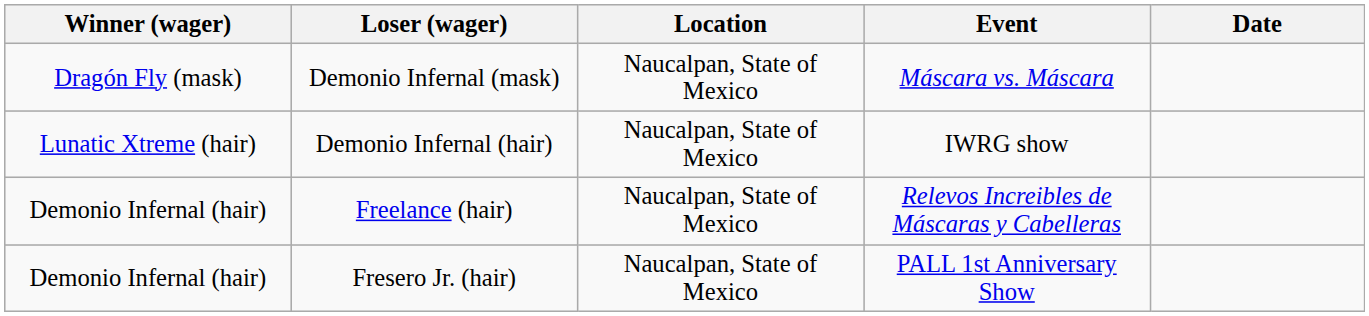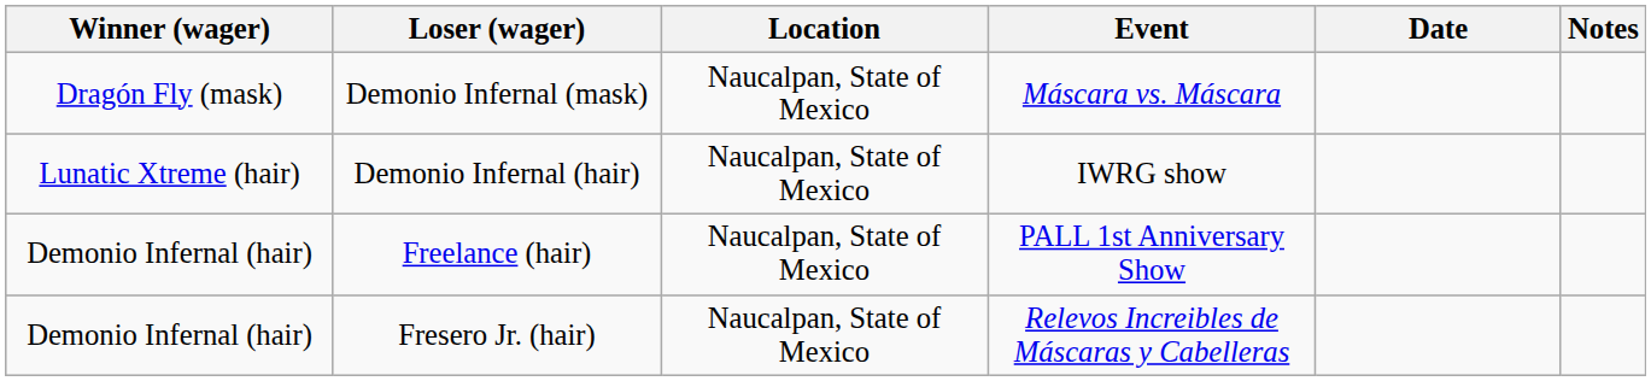 <table class="wikitable sortable" width=100%  style="text-align: center">
 <tr>
 <th width=20%>Winner (wager)</th>
 <th width=20%>Loser (wager)</th>
 <th width=20%>Location</th>
 <th width=20%>Event</th>
 <th width=15%>Date</th>
+<th width=5%>Notes</th>
 </tr>
 <tr>
 <td><a href='#'>Dragón Fly</a> (mask)</td>
 <td>Demonio Infernal (mask)</td>
 <td>Naucalpan, State of Mexico</td>
 <td><em><a href='#'>Máscara vs. Máscara</a></em></td>
+<td></td>
 <td></td>
 </tr>
 <tr>
 <td><a href='#'>Lunatic Xtreme</a> (hair)</td>
 <td>Demonio Infernal (hair)</td>
 <td>Naucalpan, State of Mexico</td>
 <td>IWRG show</td>
 <td></td>
+<td></td>
 </tr>
 <tr>
 <td>Demonio Infernal   (hair)</td>
 <td><a href='#'>Freelance</a> (hair)</td>
 <td>Naucalpan, State of Mexico</td>
-<td><em><a href='#'>Relevos Increibles de Máscaras y Cabelleras</a></em></td>
+<td><a href='#'>PALL 1st Anniversary Show</a></td>
+<td></td>
 <td></td>
 </tr>
 <tr>
 <td>Demonio Infernal (hair)</td>
 <td>Fresero Jr. (hair)</td>
 <td>Naucalpan, State of Mexico</td>
-<td><a href='#'>PALL 1st Anniversary Show</a></td>
+<td><em><a href='#'>Relevos Increibles de Máscaras y Cabelleras</a></em></td>
+<td></td>
 <td></td>
 </tr>
 </table>
